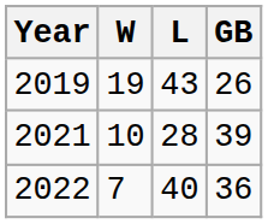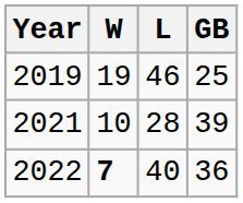 <table class="wikitable">
 <tr>
 <th>Year</th>
 <th>W</th>
 <th>L</th>
 <th>GB</th>
 </tr>
 <tr>
 <td>2019</td>
 <td>19</td>
-<td>43</td>
-<td>26</td>
+<td>46</td>
+<td>25</td>
 </tr>
 <tr>
 <td>2021</td>
 <td>10</td>
 <td>28</td>
 <td>39</td>
 </tr>
 <tr>
 <td>2022</td>
-<td>7</td>
+<td><strong>7</strong></td>
 <td>40</td>
 <td>36</td>
 </tr>
 </table>
